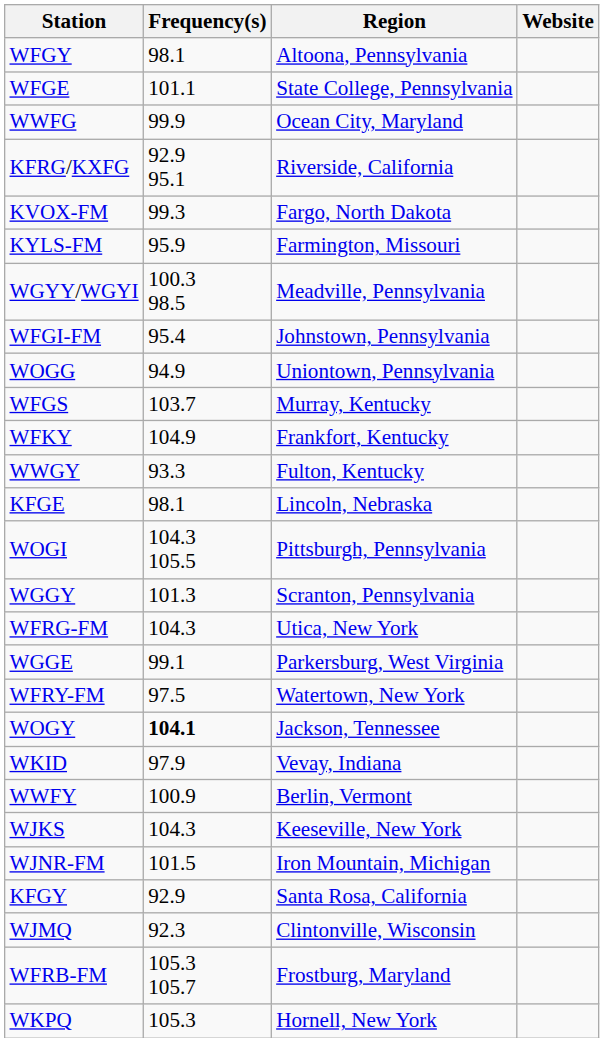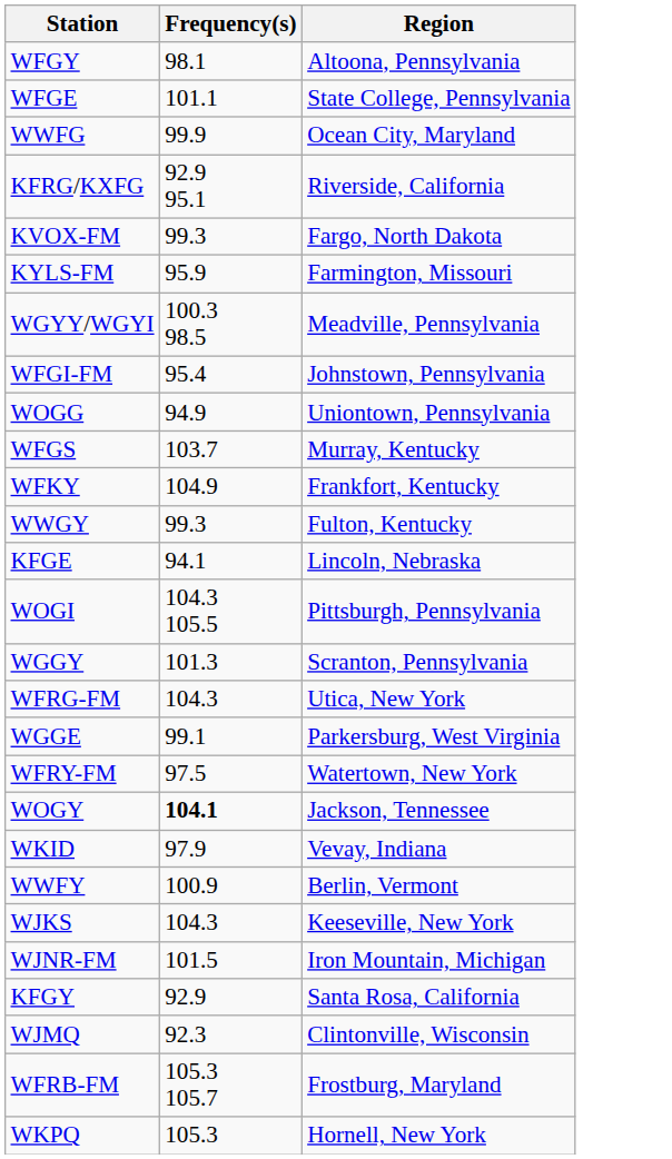 <table class="wikitable">
 <tr>
 <th>Station</th>
 <th>Frequency(s)</th>
 <th>Region</th>
-<th>Website</th>
 </tr>
 <tr>
 <td><a href='#'>WFGY</a></td>
 <td>98.1</td>
 <td><a href='#'>Altoona, Pennsylvania</a></td>
-<td></td>
 </tr>
 <tr>
 <td><a href='#'>WFGE</a></td>
 <td>101.1</td>
 <td><a href='#'>State College, Pennsylvania</a></td>
-<td></td>
 </tr>
 <tr>
 <td><a href='#'>WWFG</a></td>
 <td>99.9</td>
 <td><a href='#'>Ocean City, Maryland</a></td>
-<td></td>
 </tr>
 <tr>
 <td><a href='#'>KFRG</a>/<a href='#'>KXFG</a></td>
 <td>92.9<br>95.1</td>
 <td><a href='#'>Riverside, California</a></td>
-<td></td>
 </tr>
 <tr>
 <td><a href='#'>KVOX-FM</a></td>
 <td>99.3</td>
 <td><a href='#'>Fargo, North Dakota</a></td>
-<td></td>
 </tr>
 <tr>
 <td><a href='#'>KYLS-FM</a></td>
 <td>95.9</td>
 <td><a href='#'>Farmington, Missouri</a></td>
-<td></td>
 </tr>
 <tr>
 <td><a href='#'>WGYY</a>/<a href='#'>WGYI</a></td>
 <td>100.3<br>98.5</td>
 <td><a href='#'>Meadville, Pennsylvania</a></td>
-<td></td>
 </tr>
 <tr>
 <td><a href='#'>WFGI-FM</a></td>
 <td>95.4</td>
 <td><a href='#'>Johnstown, Pennsylvania</a></td>
-<td></td>
 </tr>
 <tr>
 <td><a href='#'>WOGG</a></td>
 <td>94.9</td>
 <td><a href='#'>Uniontown, Pennsylvania</a></td>
-<td></td>
 </tr>
 <tr>
 <td><a href='#'>WFGS</a></td>
 <td>103.7</td>
 <td><a href='#'>Murray, Kentucky</a></td>
-<td></td>
 </tr>
 <tr>
 <td><a href='#'>WFKY</a></td>
 <td>104.9</td>
 <td><a href='#'>Frankfort, Kentucky</a></td>
-<td></td>
 </tr>
 <tr>
 <td><a href='#'>WWGY</a></td>
-<td>93.3</td>
+<td>99.3</td>
 <td><a href='#'>Fulton, Kentucky</a></td>
-<td></td>
 </tr>
 <tr>
 <td><a href='#'>KFGE</a></td>
-<td>98.1</td>
+<td>94.1</td>
 <td><a href='#'>Lincoln, Nebraska</a></td>
-<td></td>
 </tr>
 <tr>
 <td><a href='#'>WOGI</a></td>
 <td>104.3<br>105.5</td>
 <td><a href='#'>Pittsburgh, Pennsylvania</a></td>
-<td></td>
 </tr>
 <tr>
 <td><a href='#'>WGGY</a></td>
 <td>101.3</td>
 <td><a href='#'>Scranton, Pennsylvania</a></td>
-<td></td>
 </tr>
 <tr>
 <td><a href='#'>WFRG-FM</a></td>
 <td>104.3</td>
 <td><a href='#'>Utica, New York</a></td>
-<td></td>
 </tr>
 <tr>
 <td><a href='#'>WGGE</a></td>
 <td>99.1</td>
 <td><a href='#'>Parkersburg, West Virginia</a></td>
-<td></td>
 </tr>
 <tr>
 <td><a href='#'>WFRY-FM</a></td>
 <td>97.5</td>
 <td><a href='#'>Watertown, New York</a></td>
-<td></td>
 </tr>
 <tr>
 <td><a href='#'>WOGY</a></td>
 <td><strong>104.1</strong></td>
 <td><a href='#'>Jackson, Tennessee</a></td>
-<td></td>
 </tr>
 <tr>
 <td><a href='#'>WKID</a></td>
 <td>97.9</td>
 <td><a href='#'>Vevay, Indiana</a></td>
-<td> </td>
 </tr>
 <tr>
 <td><a href='#'>WWFY</a></td>
 <td>100.9</td>
 <td><a href='#'>Berlin, Vermont</a></td>
-<td></td>
 </tr>
 <tr>
 <td><a href='#'>WJKS</a></td>
 <td>104.3</td>
 <td><a href='#'>Keeseville, New York</a></td>
-<td></td>
 </tr>
 <tr>
 <td><a href='#'>WJNR-FM</a></td>
 <td>101.5</td>
 <td><a href='#'>Iron Mountain, Michigan</a></td>
-<td></td>
 </tr>
 <tr>
 <td><a href='#'>KFGY</a></td>
 <td>92.9</td>
 <td><a href='#'>Santa Rosa, California</a></td>
-<td></td>
 </tr>
 <tr>
 <td><a href='#'>WJMQ</a></td>
 <td>92.3</td>
 <td><a href='#'>Clintonville, Wisconsin</a></td>
-<td></td>
 </tr>
 <tr>
 <td><a href='#'>WFRB-FM</a></td>
 <td>105.3<br>105.7</td>
 <td><a href='#'>Frostburg, Maryland</a></td>
-<td></td>
 </tr>
 <tr>
 <td><a href='#'>WKPQ</a></td>
 <td>105.3</td>
 <td><a href='#'>Hornell, New York</a></td>
-<td></td>
 </tr>
 </table>
